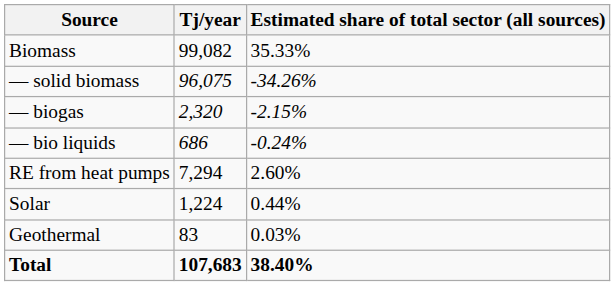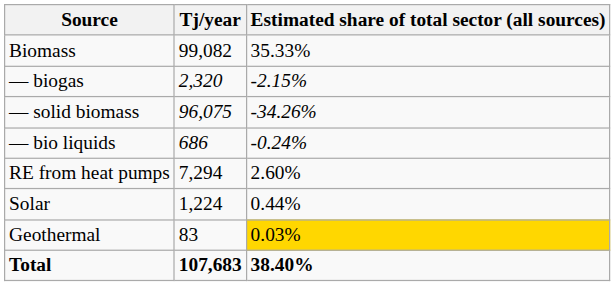 <table class="wikitable">
 <tr>
 <th>Source</th>
 <th>Tj/year</th>
 <th>Estimated share of total sector (all sources)</th>
 </tr>
 <tr>
 <td align="left">Biomass</td>
 <td>99,082</td>
 <td>35.33%</td>
 </tr>
 <tr>
+<td>— biogas</td>
+<td><em>2,320</em></td>
+<td><em>-2.15%</em></td>
+</tr>
+<tr>
 <td>— solid biomass</td>
 <td><em>96,075</em></td>
 <td><em>-34.26%</em></td>
-</tr>
-<tr>
-<td>— biogas</td>
-<td><em>2,320</em></td>
-<td><em>-2.15%</em></td>
 </tr>
 <tr>
 <td>— bio liquids</td>
 <td><em>686</em></td>
 <td><em>-0.24%</em></td>
 </tr>
 <tr>
 <td align="left">RE from heat pumps</td>
 <td>7,294</td>
 <td>2.60%</td>
 </tr>
 <tr>
 <td align="left">Solar</td>
 <td>1,224</td>
 <td>0.44%</td>
 </tr>
 <tr>
 <td align="left">Geothermal</td>
 <td>83</td>
-<td>0.03%</td>
+<td style="background: gold;">0.03%</td>
 </tr>
 <tr>
 <td align="left"><strong>Total</strong></td>
 <td><strong>107,683</strong></td>
 <td><strong>38.40%</strong></td>
 </tr>
 </table>
